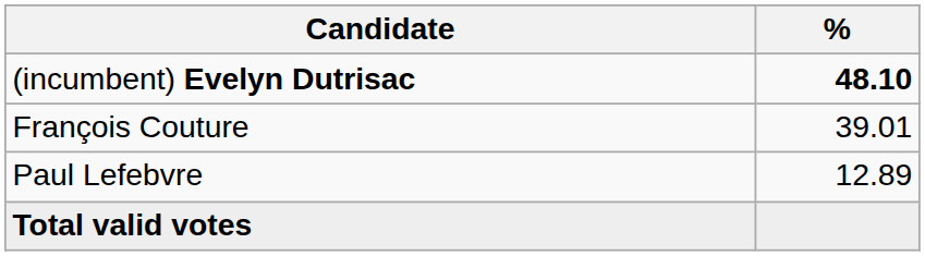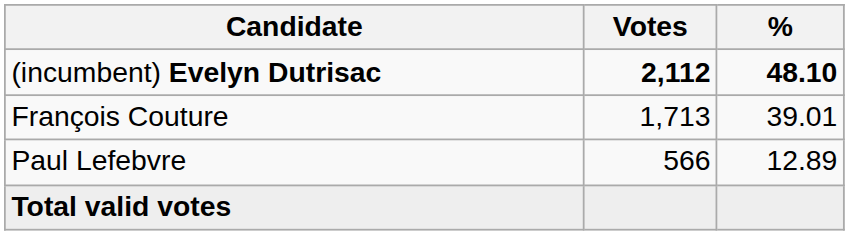 <table style="width:475px;" class="wikitable">
 <tr>
 <th align="center">Candidate</th>
+<th align="center">Votes</th>
 <th align="center">%</th>
 </tr>
 <tr>
 <td align="left">(incumbent) <strong>Evelyn Dutrisac</strong></td>
+<td align="right"><strong>2,112</strong></td>
 <td align="right"><strong>48.10</strong></td>
 </tr>
 <tr>
 <td align="left">François Couture</td>
+<td align="right">1,713</td>
 <td align="right">39.01</td>
 </tr>
 <tr>
 <td align="left">Paul Lefebvre</td>
+<td align="right">566</td>
 <td align="right">12.89</td>
 </tr>
 <tr bgcolor="#EEEEEE">
 <td align="left"><strong>Total valid votes</strong></td>
 <td align="right"></td>
+<td align="right"></td>
 </tr>
 </table>
